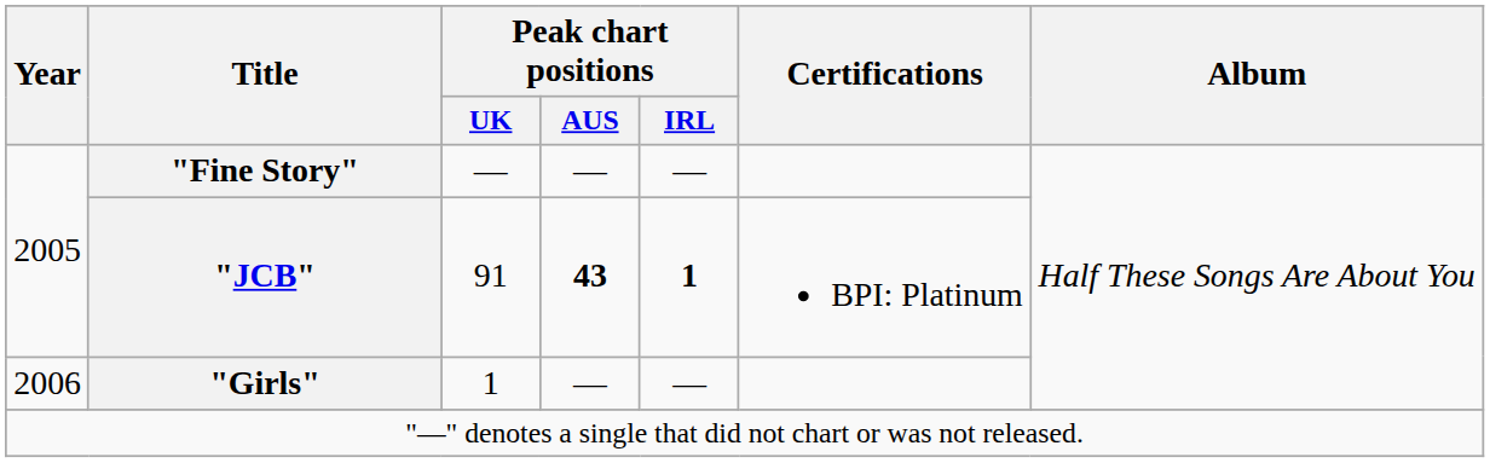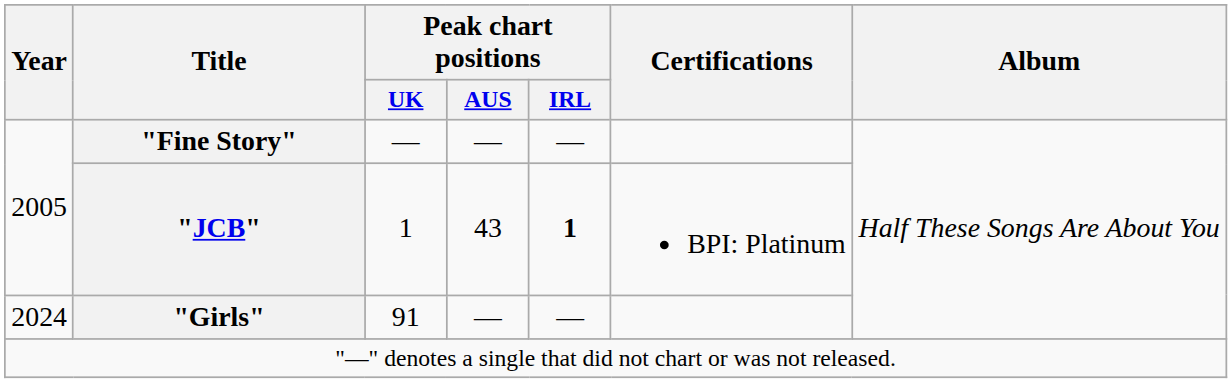 <table class="wikitable plainrowheaders" style="text-align:center;">
 <tr>
 <th scope="col" rowspan="2" style="width:1em;">Year</th>
 <th scope="col" rowspan="2" style="width:10em;">Title</th>
 <th scope="col" colspan="3">Peak chart positions</th>
 <th scope="col" rowspan="2">Certifications</th>
 <th scope="col" rowspan="2">Album</th>
 </tr>
 <tr>
 <th scope="col" style="width:3em;font-size:85%;"><a href='#'>UK</a><br></th>
 <th scope="col" style="width:3em;font-size:85%;"><a href='#'>AUS</a><br></th>
 <th scope="col" style="width:3em;font-size:85%;"><a href='#'>IRL</a><br></th>
 </tr>
 <tr>
 <td rowspan="2">2005</td>
 <th scope="row">"Fine Story"</th>
 <td>—</td>
 <td>—</td>
 <td>—</td>
 <td></td>
 <td rowspan="3"><em>Half These Songs Are About You</em></td>
 </tr>
 <tr>
 <th scope="row">"<a href='#'>JCB</a>"</th>
-<td>91</td>
-<td><strong>43</strong></td>
+<td>1</td>
+<td>43</td>
 <td><strong>1</strong></td>
 <td><br><ul><li>BPI: Platinum</li></ul></td>
 </tr>
 <tr>
-<td>2006</td>
+<td>2024</td>
 <th scope="row">"Girls"</th>
-<td>1</td>
+<td>91</td>
 <td>—</td>
 <td>—</td>
 <td></td>
 </tr>
 <tr>
 <td colspan="22" style="text-align:center; font-size:85%;">"—" denotes a single that did not chart or was not released.</td>
 </tr>
 </table>
